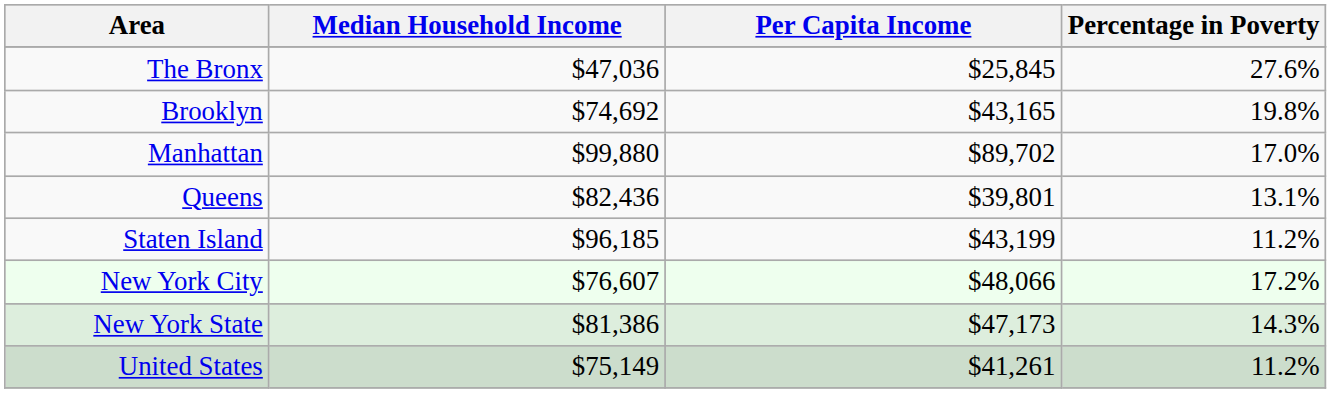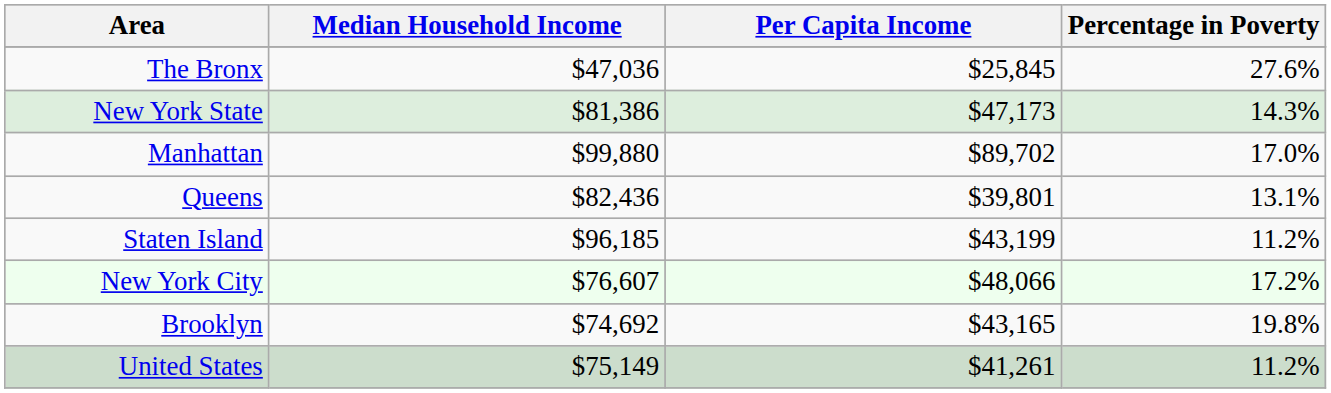 <table class="wikitable sortable" style="text-align:right;">
 <tr>
 <th scope="col" style="width:20%;">Area</th>
 <th scope="col" style="width:30%;"><a href='#'>Median Household Income</a><br></th>
 <th scope="col" style="width:30%;"><a href='#'>Per Capita Income</a></th>
 <th scope="col" style="width:20%;">Percentage in Poverty</th>
 </tr>
 <tr>
 </tr>
 <tr>
 <td><a href='#'>The Bronx</a></td>
 <td>$47,036</td>
 <td>$25,845</td>
 <td>27.6%</td>
 </tr>
-<tr>
-<td><a href='#'>Brooklyn</a></td>
-<td>$74,692</td>
-<td>$43,165</td>
-<td>19.8%</td>
+<tr style="background:#ded;">
+<td><a href='#'>New York State</a></td>
+<td>$81,386</td>
+<td>$47,173</td>
+<td>14.3%</td>
 </tr>
 <tr>
 <td><a href='#'>Manhattan</a></td>
 <td>$99,880</td>
 <td>$89,702</td>
 <td>17.0%</td>
 </tr>
 <tr>
 <td><a href='#'>Queens</a></td>
 <td>$82,436</td>
 <td>$39,801</td>
 <td>13.1%</td>
 </tr>
 <tr>
 <td><a href='#'>Staten Island</a></td>
 <td>$96,185</td>
 <td>$43,199</td>
 <td>11.2%</td>
 </tr>
 <tr style="background:#efe;">
 <td><a href='#'>New York City</a></td>
 <td>$76,607</td>
 <td>$48,066</td>
 <td>17.2%</td>
 </tr>
-<tr style="background:#ded;">
-<td><a href='#'>New York State</a></td>
-<td>$81,386</td>
-<td>$47,173</td>
-<td>14.3%</td>
+<tr>
+<td><a href='#'>Brooklyn</a></td>
+<td>$74,692</td>
+<td>$43,165</td>
+<td>19.8%</td>
 </tr>
 <tr style="background:#cdc;">
 <td><a href='#'>United States</a></td>
 <td>$75,149</td>
 <td>$41,261</td>
 <td>11.2%</td>
 </tr>
 </table>
